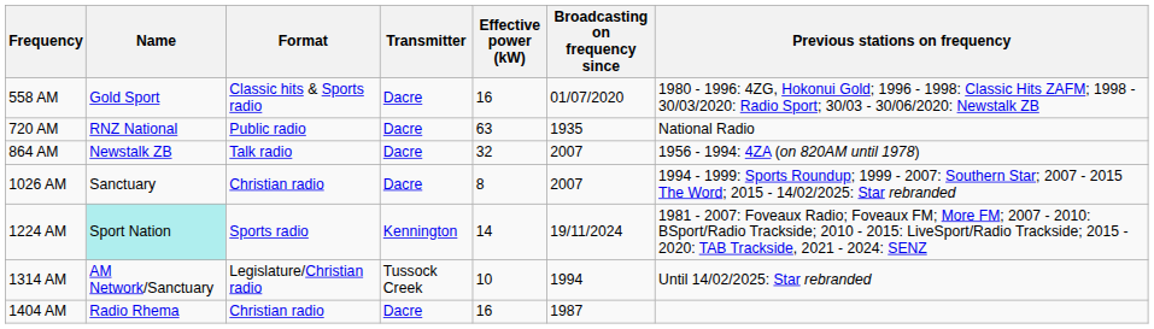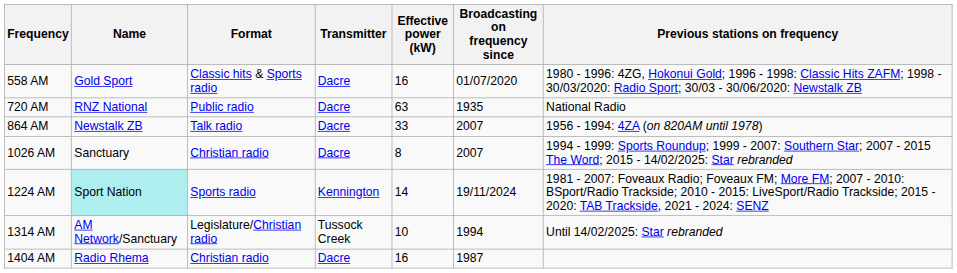 <table class="wikitable sortable defaultleft col5right">
 <tr>
 <th scope="col">Frequency</th>
 <th scope="col">Name</th>
 <th scope="col">Format</th>
 <th scope="col">Transmitter</th>
 <th scope="col">Effective<br>power (kW)</th>
 <th scope="col">Broadcasting on <br>frequency since</th>
 <th scope="col" class="unsortable">Previous stations on frequency</th>
 </tr>
 <tr>
 <td>558 AM</td>
 <td><a href='#'>Gold Sport</a></td>
 <td><a href='#'>Classic hits</a> & <a href='#'>Sports radio</a></td>
 <td><a href='#'>Dacre</a></td>
 <td>16</td>
 <td>01/07/2020</td>
 <td>1980 - 1996: 4ZG, <a href='#'>Hokonui Gold</a>; 1996 - 1998: <a href='#'>Classic Hits ZAFM</a>; 1998 - 30/03/2020: <a href='#'>Radio Sport</a>; 30/03 - 30/06/2020: <a href='#'>Newstalk ZB</a></td>
 </tr>
 <tr>
 <td>720 AM</td>
 <td><a href='#'>RNZ National</a></td>
 <td><a href='#'>Public radio</a></td>
 <td><a href='#'>Dacre</a></td>
 <td>63</td>
 <td>1935</td>
 <td>National Radio</td>
 </tr>
 <tr>
 <td>864 AM</td>
 <td><a href='#'>Newstalk ZB</a></td>
 <td><a href='#'>Talk radio</a></td>
 <td><a href='#'>Dacre</a></td>
-<td>32</td>
+<td>33</td>
 <td>2007</td>
 <td>1956 - 1994: <a href='#'>4ZA</a> (<em>on 820AM until 1978</em>)</td>
 </tr>
 <tr>
 <td>1026 AM</td>
 <td>Sanctuary</td>
 <td><a href='#'>Christian radio</a></td>
 <td><a href='#'>Dacre</a></td>
 <td>8</td>
 <td>2007</td>
 <td>1994 - 1999: <a href='#'>Sports Roundup</a>; 1999 - 2007: <a href='#'>Southern Star</a>; 2007 - 2015 <a href='#'>The Word</a>; 2015 - 14/02/2025: <a href='#'>Star</a> <em>rebranded</em></td>
 </tr>
 <tr>
 <td>1224 AM</td>
 <td style="background: paleturquoise;">Sport Nation</td>
 <td><a href='#'>Sports radio</a></td>
 <td><a href='#'>Kennington</a></td>
 <td>14</td>
 <td>19/11/2024</td>
 <td>1981 - 2007: Foveaux Radio; Foveaux FM; <a href='#'>More FM</a>; 2007 - 2010: BSport/Radio Trackside; 2010 - 2015: LiveSport/Radio Trackside; 2015 - 2020: <a href='#'>TAB Trackside</a>, 2021 - 2024: <a href='#'>SENZ</a></td>
 </tr>
 <tr>
 <td>1314 AM</td>
 <td><a href='#'>AM Network</a>/Sanctuary</td>
 <td>Legislature/<a href='#'>Christian radio</a></td>
 <td>Tussock Creek</td>
 <td>10</td>
 <td>1994</td>
 <td>Until 14/02/2025: <a href='#'>Star</a> <em>rebranded</em></td>
 </tr>
 <tr>
 <td>1404 AM</td>
 <td><a href='#'>Radio Rhema</a></td>
 <td><a href='#'>Christian radio</a></td>
 <td><a href='#'>Dacre</a></td>
 <td>16</td>
 <td>1987</td>
 <td></td>
 </tr>
 </table>
